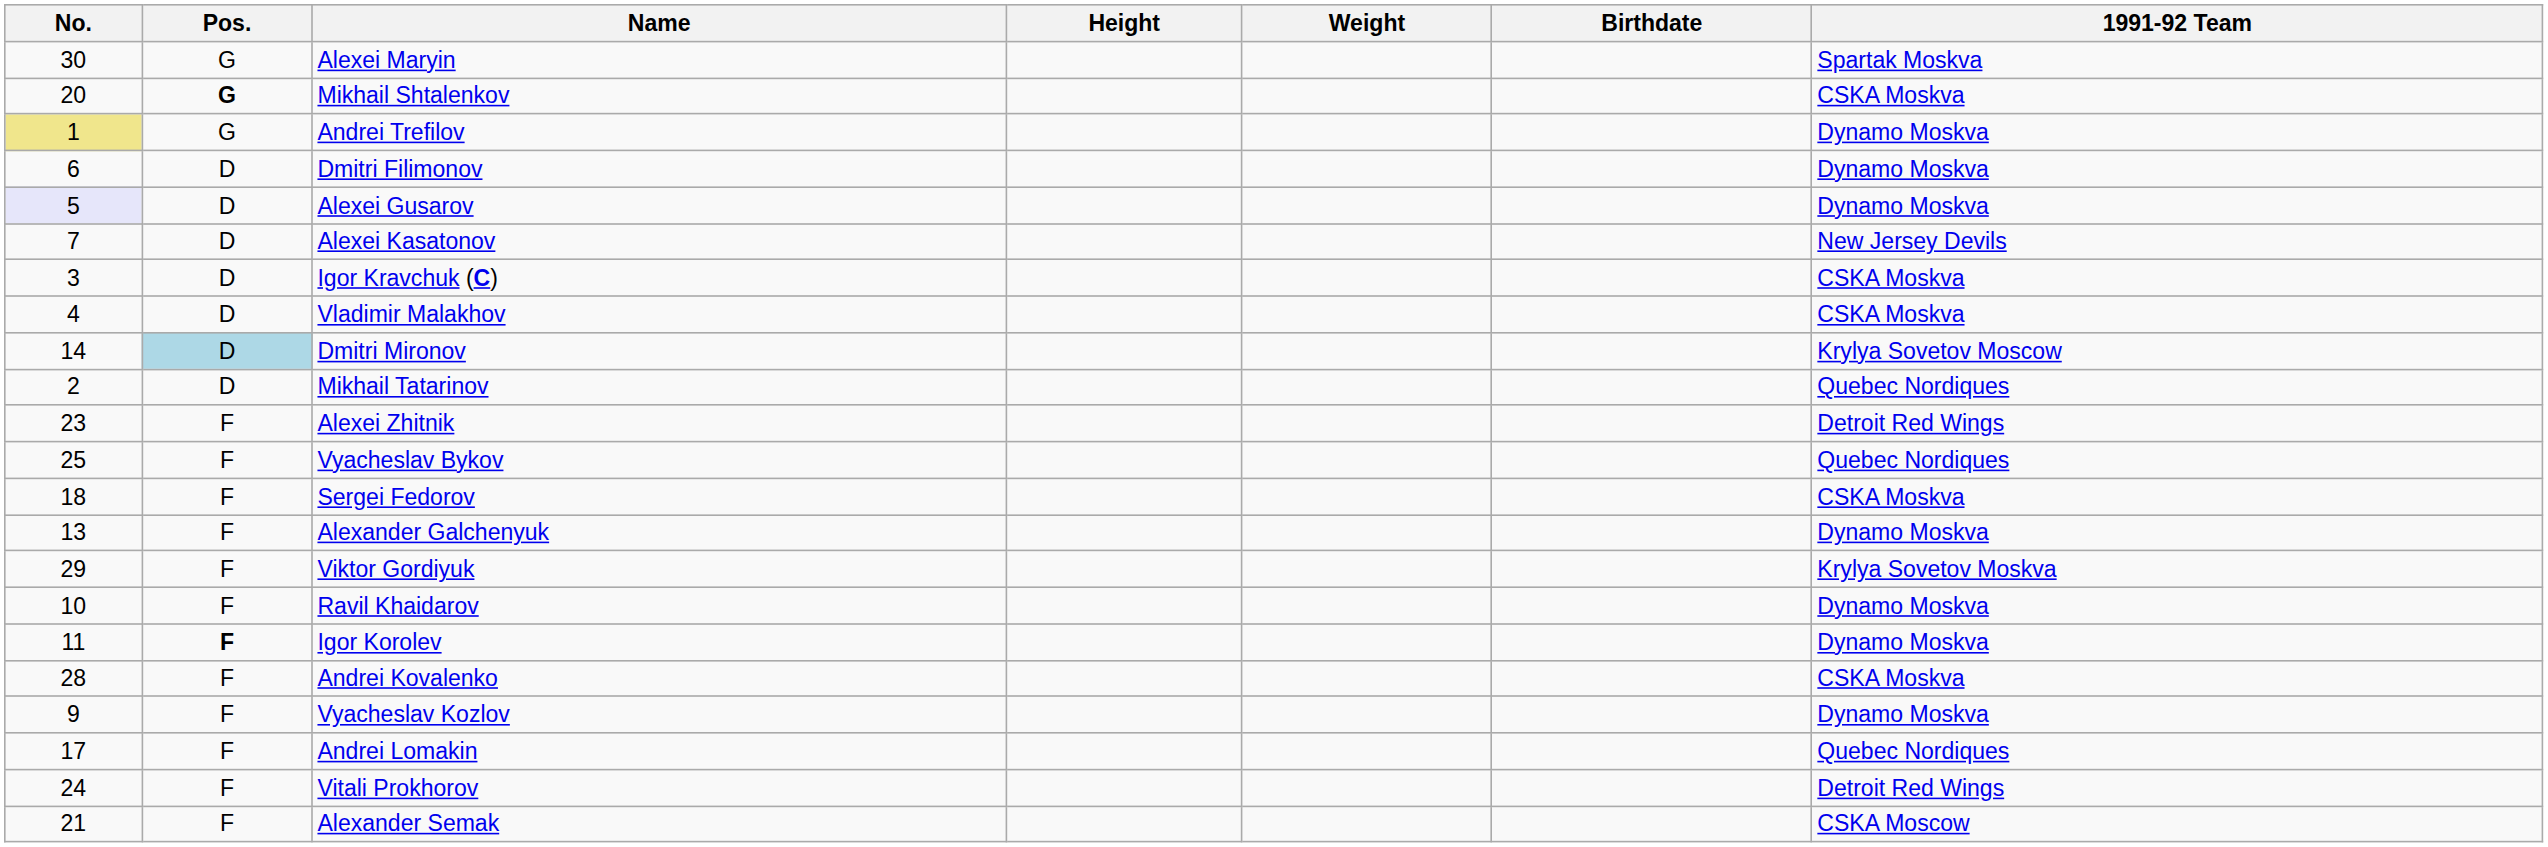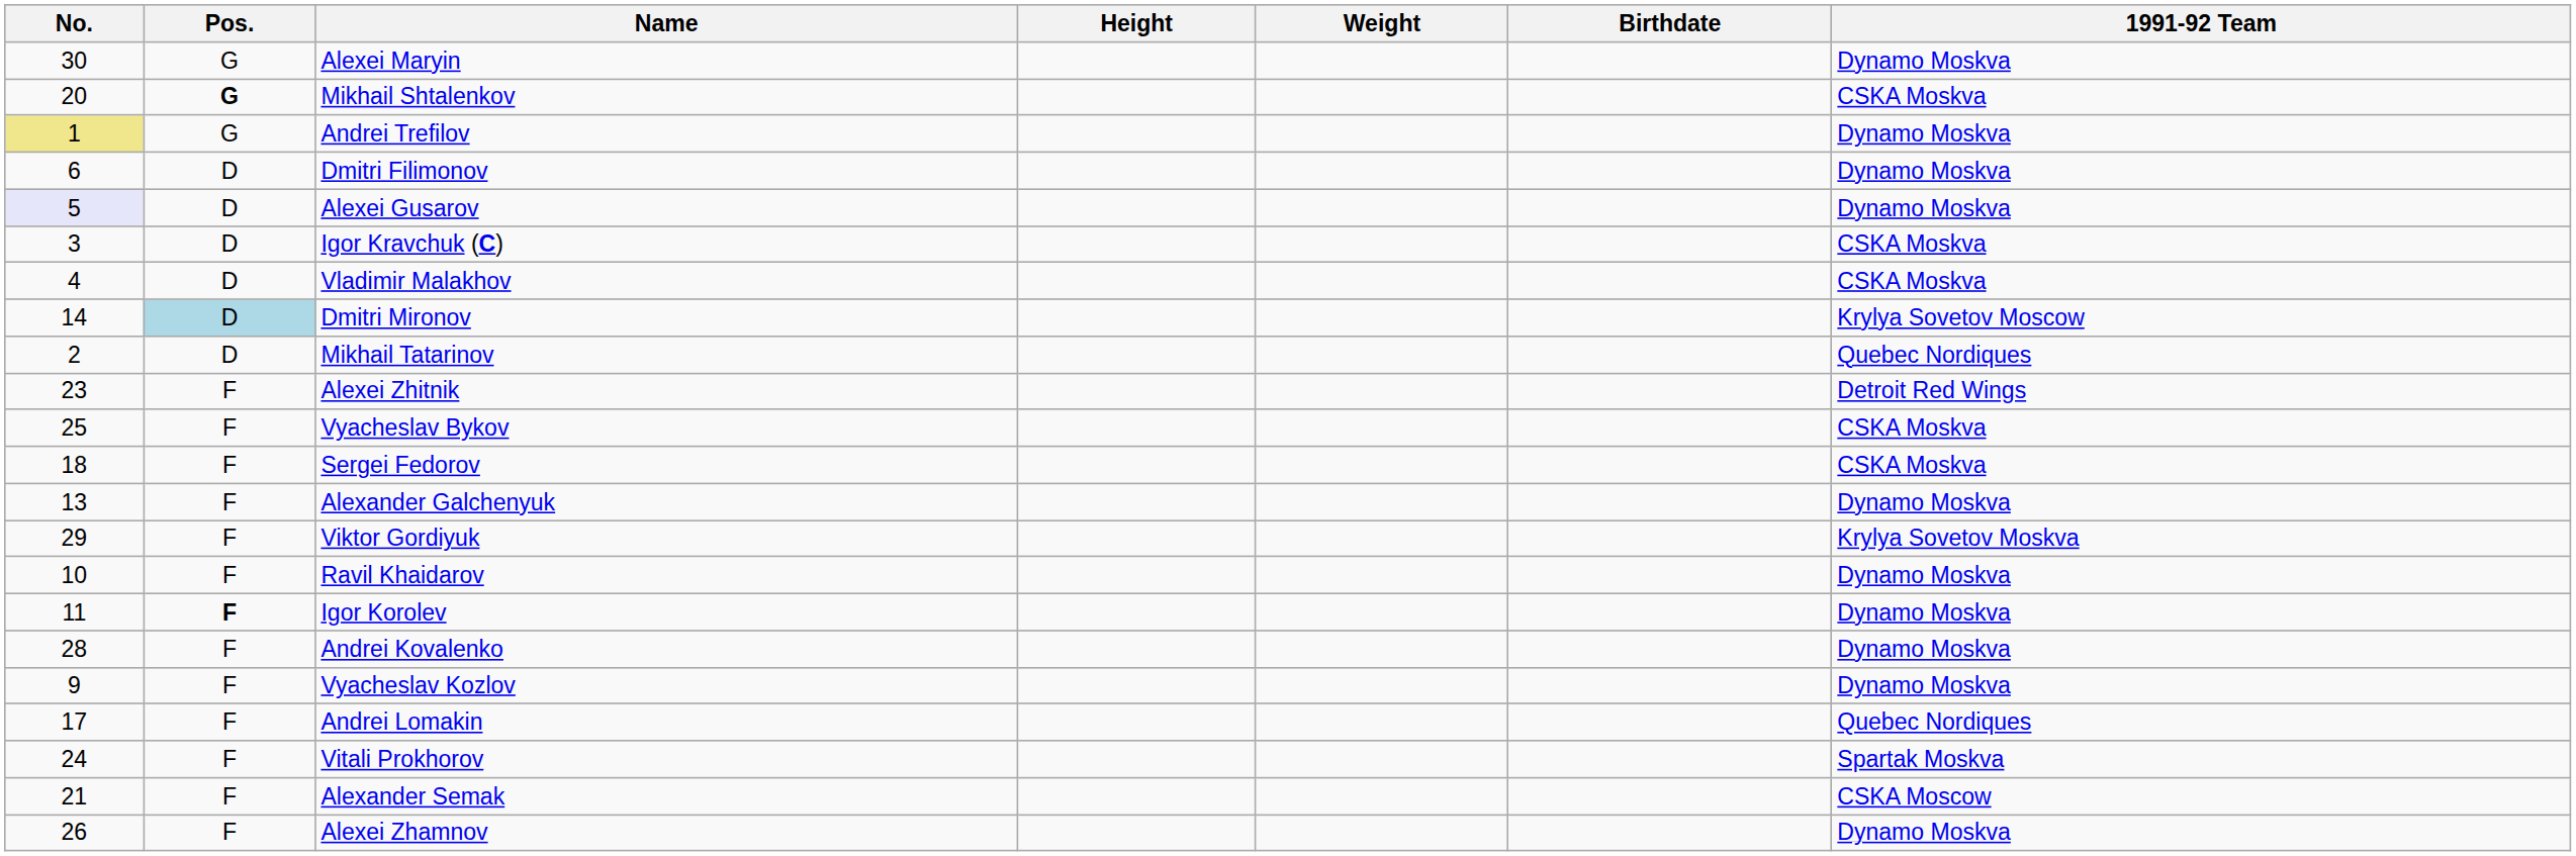 <table class="wikitable sortable" width="80%" style="font-size: 90%; text-align: center;">
 <tr>
 <th>No.</th>
 <th>Pos.</th>
 <th>Name</th>
 <th>Height</th>
 <th>Weight</th>
 <th>Birthdate</th>
 <th>1991-92 Team</th>
 </tr>
 <tr>
 <td>30</td>
 <td>G</td>
 <td style="text-align:left;"><a href='#'>Alexei Maryin</a></td>
 <td></td>
 <td></td>
 <td style="text-align:right;"></td>
-<td style="text-align:left;"> <a href='#'>Spartak Moskva</a></td>
+<td style="text-align:left;"> <a href='#'>Dynamo Moskva</a></td>
 </tr>
 <tr>
 <td>20</td>
 <td><strong>G</strong></td>
 <td style="text-align:left;"><a href='#'>Mikhail Shtalenkov</a></td>
 <td></td>
 <td></td>
 <td style="text-align:right;"></td>
 <td style="text-align:left;"> <a href='#'>CSKA Moskva</a></td>
 </tr>
 <tr>
 <td style="background: khaki;">1</td>
 <td>G</td>
 <td style="text-align:left;"><a href='#'>Andrei Trefilov</a></td>
 <td></td>
 <td></td>
 <td style="text-align:right;"></td>
 <td style="text-align:left;"> <a href='#'>Dynamo Moskva</a></td>
 </tr>
 <tr>
 <td>6</td>
 <td>D</td>
 <td style="text-align:left;"><a href='#'>Dmitri Filimonov</a></td>
 <td></td>
 <td></td>
 <td style="text-align:right;"></td>
 <td style="text-align:left;"> <a href='#'>Dynamo Moskva</a></td>
 </tr>
 <tr>
 <td style="background: lavender;">5</td>
 <td>D</td>
 <td style="text-align:left;"><a href='#'>Alexei Gusarov</a></td>
 <td></td>
 <td></td>
 <td style="text-align:right;"></td>
 <td style="text-align:left;"> <a href='#'>Dynamo Moskva</a></td>
-</tr>
-<tr>
-<td>7</td>
-<td>D</td>
-<td style="text-align:left;"><a href='#'>Alexei Kasatonov</a></td>
-<td></td>
-<td></td>
-<td style="text-align:right;"></td>
-<td style="text-align:left;"> <a href='#'>New Jersey Devils</a></td>
 </tr>
 <tr>
 <td>3</td>
 <td>D</td>
 <td style="text-align:left;"><a href='#'>Igor Kravchuk</a> (<strong><a href='#'>C</a></strong>)</td>
 <td></td>
 <td></td>
 <td style="text-align:right;"></td>
 <td style="text-align:left;"> <a href='#'>CSKA Moskva</a></td>
 </tr>
 <tr>
 <td>4</td>
 <td>D</td>
 <td style="text-align:left;"><a href='#'>Vladimir Malakhov</a></td>
 <td></td>
 <td></td>
 <td style="text-align:right;"></td>
 <td style="text-align:left;"> <a href='#'>CSKA Moskva</a></td>
 </tr>
 <tr>
 <td>14</td>
 <td style="background: lightblue;">D</td>
 <td style="text-align:left;"><a href='#'>Dmitri Mironov</a></td>
 <td></td>
 <td></td>
 <td style="text-align:right;"></td>
 <td style="text-align:left;"> <a href='#'>Krylya Sovetov Moscow</a></td>
 </tr>
 <tr>
 <td>2</td>
 <td>D</td>
 <td style="text-align:left;"><a href='#'>Mikhail Tatarinov</a></td>
 <td></td>
 <td></td>
 <td style="text-align:right;"></td>
 <td style="text-align:left;"> <a href='#'>Quebec Nordiques</a></td>
 </tr>
 <tr>
 <td>23</td>
 <td>F</td>
 <td style="text-align:left;"><a href='#'>Alexei Zhitnik</a></td>
 <td></td>
 <td></td>
 <td style="text-align:right;"></td>
 <td style="text-align:left;"> <a href='#'>Detroit Red Wings</a></td>
 </tr>
 <tr>
 <td>25</td>
 <td>F</td>
 <td style="text-align:left;"><a href='#'>Vyacheslav Bykov</a></td>
 <td></td>
 <td></td>
 <td style="text-align:right;"></td>
-<td style="text-align:left;"> <a href='#'>Quebec Nordiques</a></td>
+<td style="text-align:left;"> <a href='#'>CSKA Moskva</a></td>
 </tr>
 <tr>
 <td>18</td>
 <td>F</td>
 <td style="text-align:left;"><a href='#'>Sergei Fedorov</a></td>
 <td></td>
 <td></td>
 <td style="text-align:right;"></td>
 <td style="text-align:left;"> <a href='#'>CSKA Moskva</a></td>
 </tr>
 <tr>
 <td>13</td>
 <td>F</td>
 <td style="text-align:left;"><a href='#'>Alexander Galchenyuk</a></td>
 <td></td>
 <td></td>
 <td style="text-align:right;"></td>
 <td style="text-align:left;"> <a href='#'>Dynamo Moskva</a></td>
 </tr>
 <tr>
 <td>29</td>
 <td>F</td>
 <td style="text-align:left;"><a href='#'>Viktor Gordiyuk</a></td>
 <td></td>
 <td></td>
 <td style="text-align:right;"></td>
 <td style="text-align:left;"> <a href='#'>Krylya Sovetov Moskva</a></td>
 </tr>
 <tr>
 <td>10</td>
 <td>F</td>
 <td style="text-align:left;"><a href='#'>Ravil Khaidarov</a></td>
 <td></td>
 <td></td>
 <td style="text-align:right;"></td>
 <td style="text-align:left;"> <a href='#'>Dynamo Moskva</a></td>
 </tr>
 <tr>
 <td>11</td>
 <td><strong>F</strong></td>
 <td style="text-align:left;"><a href='#'>Igor Korolev</a></td>
 <td></td>
 <td></td>
 <td style="text-align:right;"></td>
 <td style="text-align:left;"> <a href='#'>Dynamo Moskva</a></td>
 </tr>
 <tr>
 <td>28</td>
 <td>F</td>
 <td style="text-align:left;"><a href='#'>Andrei Kovalenko</a></td>
 <td></td>
 <td></td>
 <td style="text-align:right;"></td>
-<td style="text-align:left;"> <a href='#'>CSKA Moskva</a></td>
+<td style="text-align:left;"> <a href='#'>Dynamo Moskva</a></td>
 </tr>
 <tr>
 <td>9</td>
 <td>F</td>
 <td style="text-align:left;"><a href='#'>Vyacheslav Kozlov</a></td>
 <td></td>
 <td></td>
 <td style="text-align:right;"></td>
 <td style="text-align:left;"> <a href='#'>Dynamo Moskva</a></td>
 </tr>
 <tr>
 <td>17</td>
 <td>F</td>
 <td style="text-align:left;"><a href='#'>Andrei Lomakin</a></td>
 <td></td>
 <td></td>
 <td style="text-align:right;"></td>
 <td style="text-align:left;"> <a href='#'>Quebec Nordiques</a></td>
 </tr>
 <tr>
 <td>24</td>
 <td>F</td>
 <td style="text-align:left;"><a href='#'>Vitali Prokhorov</a></td>
 <td></td>
 <td></td>
 <td style="text-align:right;"></td>
-<td style="text-align:left;"> <a href='#'>Detroit Red Wings</a></td>
+<td style="text-align:left;"> <a href='#'>Spartak Moskva</a></td>
 </tr>
 <tr>
 <td>21</td>
 <td>F</td>
 <td style="text-align:left;"><a href='#'>Alexander Semak</a></td>
 <td></td>
 <td></td>
 <td style="text-align:right;"></td>
 <td style="text-align:left;"> <a href='#'>CSKA Moscow</a></td>
 </tr>
+<tr>
+<td>26</td>
+<td>F</td>
+<td style="text-align:left;"><a href='#'>Alexei Zhamnov</a></td>
+<td></td>
+<td></td>
+<td style="text-align:right;"></td>
+<td style="text-align:left;"> <a href='#'>Dynamo Moskva</a></td>
+</tr>
 </table>
